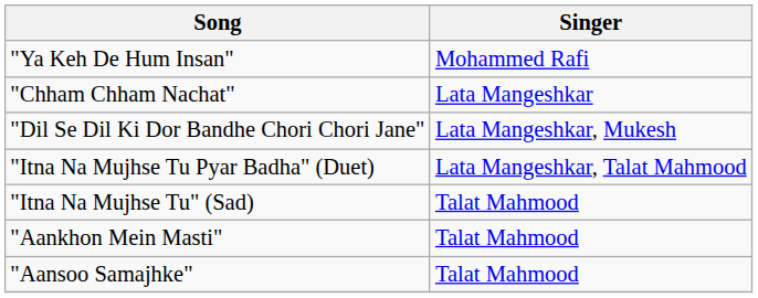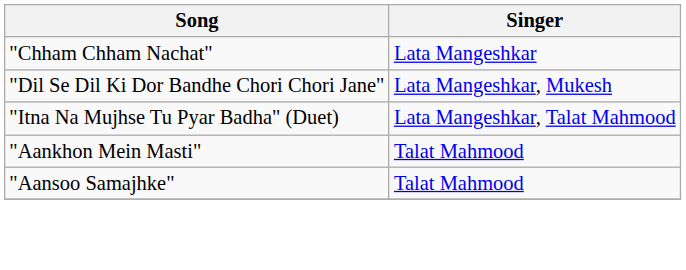 <table class="wikitable">
 <tr>
 <th>Song</th>
 <th>Singer</th>
-</tr>
-<tr>
-<td>"Ya Keh De Hum Insan"</td>
-<td><a href='#'>Mohammed Rafi</a></td>
 </tr>
 <tr>
 <td>"Chham Chham Nachat"</td>
 <td><a href='#'>Lata Mangeshkar</a></td>
 </tr>
 <tr>
 <td>"Dil Se Dil Ki Dor Bandhe Chori Chori Jane"</td>
 <td><a href='#'>Lata Mangeshkar</a>, <a href='#'>Mukesh</a></td>
 </tr>
 <tr>
 <td>"Itna Na Mujhse Tu Pyar Badha" (Duet)</td>
 <td><a href='#'>Lata Mangeshkar</a>, <a href='#'>Talat Mahmood</a></td>
 </tr>
 <tr>
-<td>"Itna Na Mujhse Tu" (Sad)</td>
-<td><a href='#'>Talat Mahmood</a></td>
-</tr>
-<tr>
 <td>"Aankhon Mein Masti"</td>
 <td><a href='#'>Talat Mahmood</a></td>
 </tr>
 <tr>
 <td>"Aansoo Samajhke"</td>
 <td><a href='#'>Talat Mahmood</a></td>
 </tr>
 <tr>
 </tr>
 </table>
